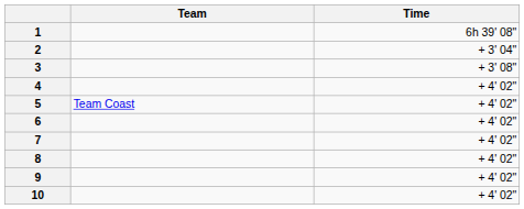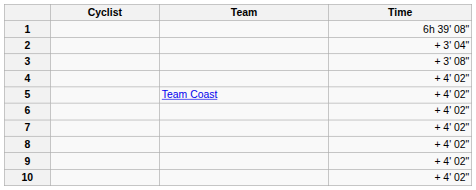 <table class="wikitable" style="width:45em;margin-bottom:0;">
 <tr>
 <th></th>
+<th>Cyclist</th>
 <th>Team</th>
 <th>Time</th>
 </tr>
 <tr>
 <th style="text-align:center">1</th>
 <td></td>
+<td></td>
 <td align=right>6h 39' 08"</td>
 </tr>
 <tr>
 <th style="text-align:center">2</th>
+<td></td>
 <td></td>
 <td align=right>+ 3' 04"</td>
 </tr>
 <tr>
 <th style="text-align:center">3</th>
 <td></td>
+<td></td>
 <td align=right>+ 3' 08"</td>
 </tr>
 <tr>
 <th style="text-align:center">4</th>
 <td></td>
+<td></td>
 <td align=right>+ 4' 02"</td>
 </tr>
 <tr>
 <th style="text-align:center">5</th>
+<td></td>
 <td><a href='#'>Team Coast</a></td>
 <td align=right>+ 4' 02"</td>
 </tr>
 <tr>
 <th style="text-align:center">6</th>
 <td></td>
+<td></td>
 <td align=right>+ 4' 02"</td>
 </tr>
 <tr>
 <th style="text-align:center">7</th>
+<td></td>
 <td></td>
 <td align=right>+ 4' 02"</td>
 </tr>
 <tr>
 <th style="text-align:center">8</th>
 <td></td>
+<td></td>
 <td align=right>+ 4' 02"</td>
 </tr>
 <tr>
 <th style="text-align:center">9</th>
+<td></td>
 <td></td>
 <td align=right>+ 4' 02"</td>
 </tr>
 <tr>
 <th style="text-align:center">10</th>
 <td></td>
+<td></td>
 <td align=right>+ 4' 02"</td>
 </tr>
 </table>
